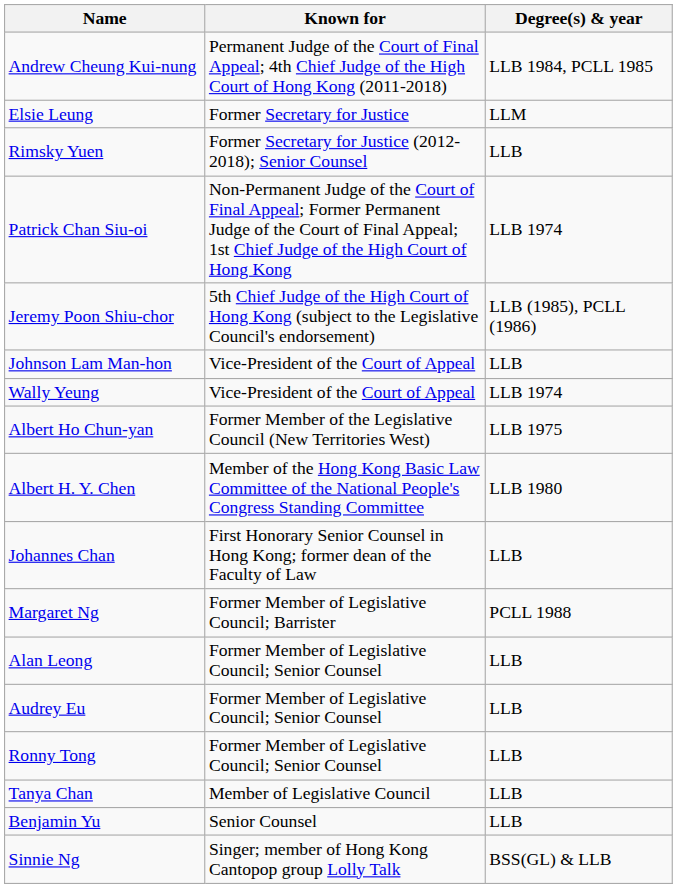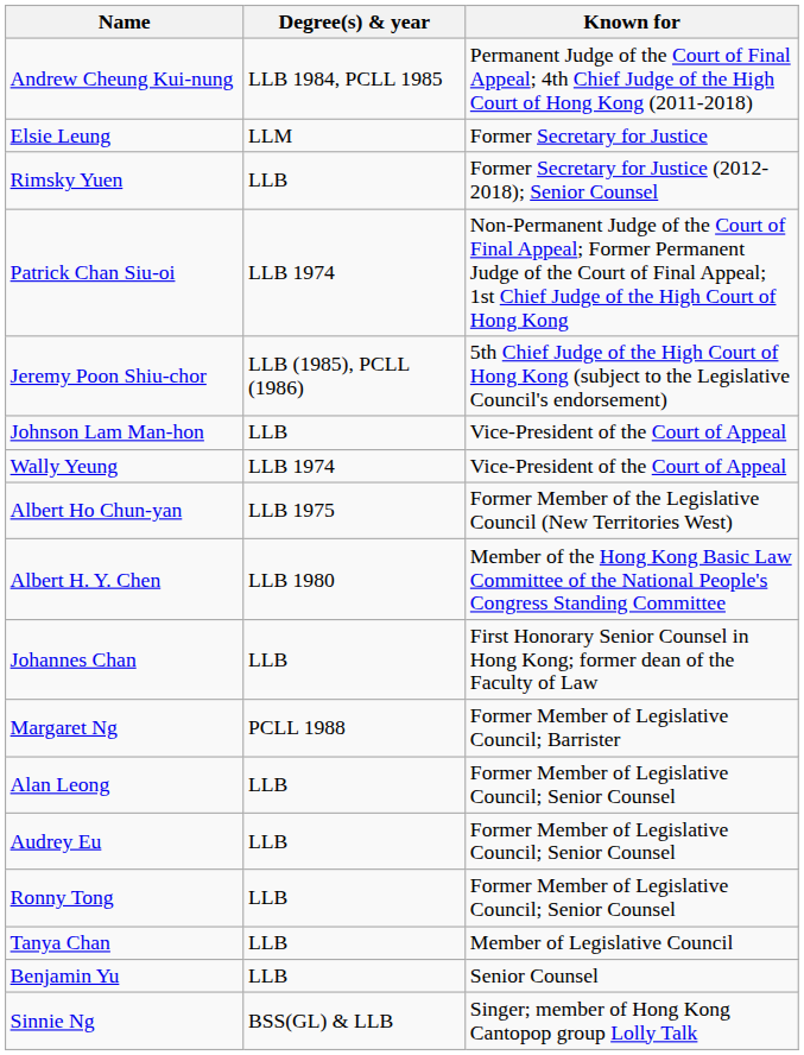 <table class="wikitable">
 <tr>
 <th bgcolor="#e5e5e5" width="30%">Name</th>
+<th bgcolor="#e5e5e5" width="28%">Degree(s) & year</th>
 <th bgcolor="#e5e5e5" width="42%">Known for</th>
-<th bgcolor="#e5e5e5" width="28%">Degree(s) & year</th>
 </tr>
 <tr>
 <td><a href='#'>Andrew Cheung Kui-nung</a></td>
+<td>LLB 1984, PCLL 1985</td>
 <td>Permanent Judge of the <a href='#'>Court of Final Appeal</a>; 4th <a href='#'>Chief Judge of the High Court of Hong Kong</a> (2011-2018)</td>
-<td>LLB 1984, PCLL 1985</td>
 </tr>
 <tr>
 <td><a href='#'>Elsie Leung</a></td>
+<td>LLM</td>
 <td>Former <a href='#'>Secretary for Justice</a></td>
-<td>LLM</td>
 </tr>
 <tr>
 <td><a href='#'>Rimsky Yuen</a></td>
+<td>LLB</td>
 <td>Former <a href='#'>Secretary for Justice</a> (2012-2018); <a href='#'>Senior Counsel</a></td>
-<td>LLB</td>
 </tr>
 <tr>
 <td><a href='#'>Patrick Chan Siu-oi</a></td>
+<td>LLB 1974</td>
 <td>Non-Permanent Judge of the <a href='#'>Court of Final Appeal</a>; Former Permanent Judge of the Court of Final Appeal; 1st <a href='#'>Chief Judge of the High Court of Hong Kong</a></td>
-<td>LLB 1974</td>
 </tr>
 <tr>
 <td><a href='#'>Jeremy Poon Shiu-chor</a></td>
+<td>LLB (1985), PCLL (1986)</td>
 <td>5th <a href='#'>Chief Judge of the High Court of Hong Kong</a> (subject to the Legislative Council's endorsement)</td>
-<td>LLB (1985), PCLL (1986)</td>
 </tr>
 <tr>
 <td><a href='#'>Johnson Lam Man-hon</a></td>
+<td>LLB</td>
 <td>Vice-President of the <a href='#'>Court of Appeal</a></td>
-<td>LLB</td>
 </tr>
 <tr>
 <td><a href='#'>Wally Yeung</a></td>
+<td>LLB 1974</td>
 <td>Vice-President of the <a href='#'>Court of Appeal</a></td>
-<td>LLB 1974</td>
 </tr>
 <tr>
 <td><a href='#'>Albert Ho Chun-yan</a></td>
+<td>LLB 1975</td>
 <td>Former Member of the Legislative Council (New Territories West)</td>
-<td>LLB 1975</td>
 </tr>
 <tr>
 <td><a href='#'>Albert H. Y. Chen</a></td>
+<td>LLB 1980</td>
 <td>Member of the <a href='#'>Hong Kong Basic Law Committee of the National People's Congress Standing Committee</a></td>
-<td>LLB 1980</td>
 </tr>
 <tr>
 <td><a href='#'>Johannes Chan</a></td>
+<td>LLB</td>
 <td>First Honorary Senior Counsel in Hong Kong; former dean of the Faculty of Law</td>
-<td>LLB</td>
 </tr>
 <tr>
 <td><a href='#'>Margaret Ng</a></td>
+<td>PCLL 1988</td>
 <td>Former Member of Legislative Council; Barrister</td>
-<td>PCLL 1988</td>
 </tr>
 <tr>
 <td><a href='#'>Alan Leong</a></td>
+<td>LLB</td>
 <td>Former Member of Legislative Council; Senior Counsel</td>
-<td>LLB</td>
 </tr>
 <tr>
 <td><a href='#'>Audrey Eu</a></td>
+<td>LLB</td>
 <td>Former Member of Legislative Council; Senior Counsel</td>
-<td>LLB</td>
 </tr>
 <tr>
 <td><a href='#'>Ronny Tong</a></td>
+<td>LLB</td>
 <td>Former Member of Legislative Council; Senior Counsel</td>
-<td>LLB</td>
 </tr>
 <tr>
 <td><a href='#'>Tanya Chan</a></td>
+<td>LLB</td>
 <td>Member of Legislative Council</td>
-<td>LLB</td>
 </tr>
 <tr>
 <td><a href='#'>Benjamin Yu</a></td>
+<td>LLB</td>
 <td>Senior Counsel</td>
-<td>LLB</td>
 </tr>
 <tr>
 <td><a href='#'>Sinnie Ng</a></td>
+<td>BSS(GL) & LLB</td>
 <td>Singer; member of Hong Kong Cantopop group <a href='#'>Lolly Talk</a></td>
-<td>BSS(GL) & LLB</td>
 </tr>
 </table>
